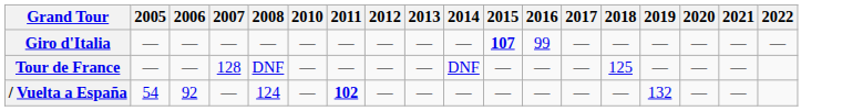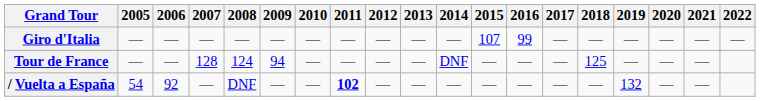 <table class="wikitable plainrowheaders">
 <tr>
 <th scope="col"><a href='#'>Grand Tour</a></th>
 <th scope="col">2005</th>
 <th scope="col">2006</th>
 <th scope="col">2007</th>
 <th scope="col">2008</th>
+<th scope="col">2009</th>
 <th scope="col">2010</th>
 <th scope="col">2011</th>
 <th scope="col">2012</th>
 <th scope="col">2013</th>
 <th scope="col">2014</th>
 <th scope="col">2015</th>
 <th scope="col">2016</th>
 <th scope="col">2017</th>
 <th scope="col">2018</th>
 <th scope="col">2019</th>
 <th scope="col">2020</th>
 <th scope="col">2021</th>
 <th scope="col">2022</th>
 </tr>
 <tr style="text-align:center;">
 <th scope="row"> <a href='#'>Giro d'Italia</a></th>
 <td>—</td>
 <td>—</td>
 <td>—</td>
 <td>—</td>
 <td>—</td>
 <td>—</td>
 <td>—</td>
 <td>—</td>
 <td>—</td>
-<td><strong><a href='#'>107</a></strong></td>
+<td>—</td>
+<td><a href='#'>107</a></td>
 <td><a href='#'>99</a></td>
 <td>—</td>
 <td>—</td>
 <td>—</td>
 <td>—</td>
 <td>—</td>
 <td>—</td>
 </tr>
 <tr style="text-align:center;">
 <th scope="row"> <a href='#'>Tour de France</a></th>
 <td>—</td>
 <td>—</td>
 <td><a href='#'>128</a></td>
-<td><a href='#'>DNF</a></td>
+<td><a href='#'>124</a></td>
+<td><a href='#'>94</a></td>
 <td>—</td>
 <td>—</td>
 <td>—</td>
 <td>—</td>
 <td><a href='#'>DNF</a></td>
 <td>—</td>
 <td>—</td>
 <td>—</td>
 <td><a href='#'>125</a></td>
 <td>—</td>
 <td>—</td>
 <td>—</td>
 <td></td>
 </tr>
 <tr style="text-align:center;">
 <th scope="row">/ <a href='#'>Vuelta a España</a></th>
 <td><a href='#'>54</a></td>
 <td><a href='#'>92</a></td>
 <td>—</td>
-<td><a href='#'>124</a></td>
+<td><a href='#'>DNF</a></td>
+<td>—</td>
 <td>—</td>
 <td><strong><a href='#'>102</a></strong></td>
 <td>—</td>
 <td>—</td>
 <td>—</td>
 <td>—</td>
 <td>—</td>
 <td>—</td>
 <td>—</td>
 <td><a href='#'>132</a></td>
 <td>—</td>
 <td>—</td>
 <td></td>
 </tr>
 </table>
